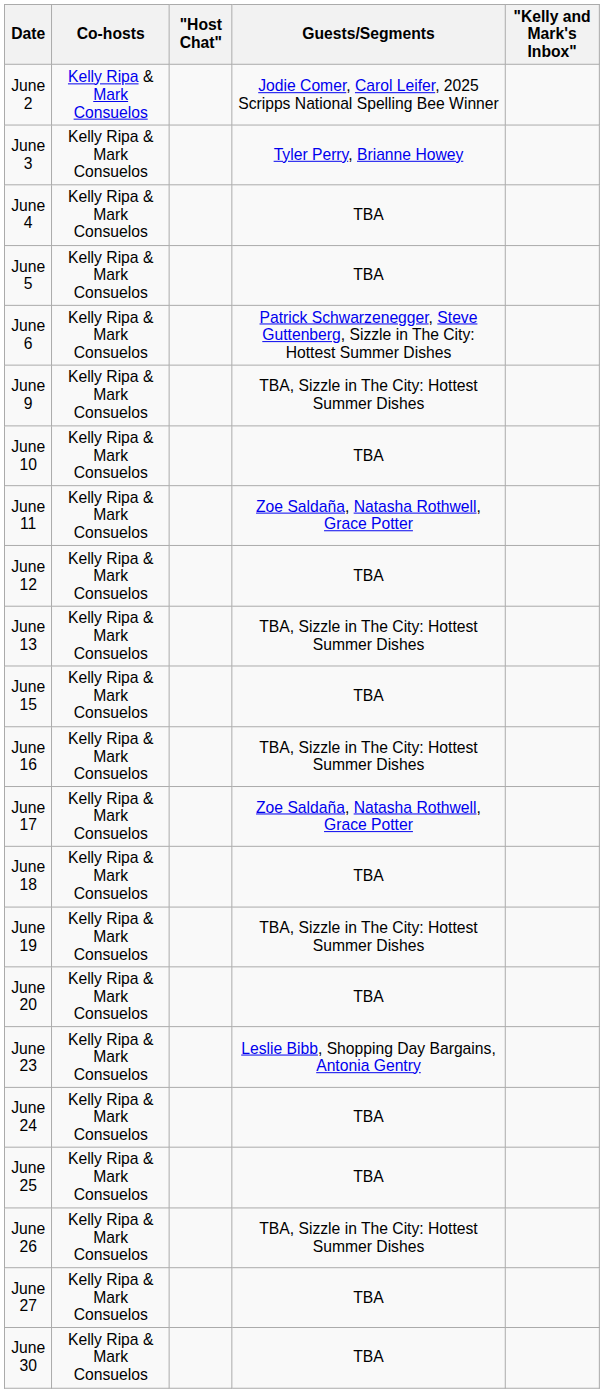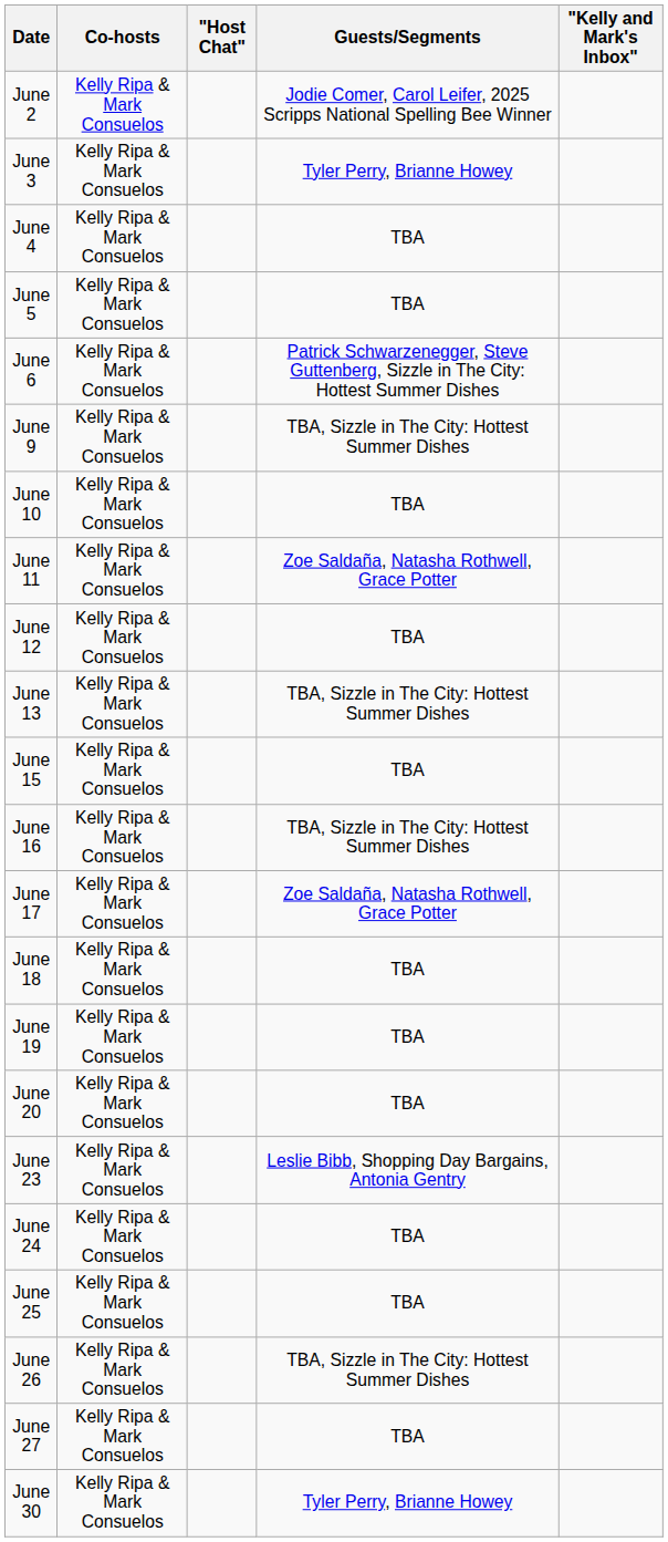 <table class="wikitable sortable" style="text-align:center;">
 <tr>
 <th>Date</th>
 <th>Co-hosts</th>
 <th>"Host Chat"</th>
 <th>Guests/Segments</th>
 <th>"Kelly and Mark's Inbox"</th>
 </tr>
 <tr>
 <td>June 2</td>
 <td><a href='#'>Kelly Ripa</a> & <a href='#'>Mark Consuelos</a></td>
 <td></td>
 <td><a href='#'>Jodie Comer</a>, <a href='#'>Carol Leifer</a>, 2025 Scripps National Spelling Bee Winner</td>
 <td></td>
 </tr>
 <tr>
 <td>June 3</td>
 <td>Kelly Ripa & Mark Consuelos</td>
 <td></td>
 <td><a href='#'>Tyler Perry</a>, <a href='#'>Brianne Howey</a></td>
 <td></td>
 </tr>
 <tr>
 <td>June 4</td>
 <td>Kelly Ripa & Mark Consuelos</td>
 <td></td>
 <td>TBA</td>
 <td></td>
 </tr>
 <tr>
 <td>June 5</td>
 <td>Kelly Ripa & Mark Consuelos</td>
 <td></td>
 <td>TBA</td>
 <td></td>
 </tr>
 <tr>
 <td>June 6</td>
 <td>Kelly Ripa & Mark Consuelos</td>
 <td></td>
 <td><a href='#'>Patrick Schwarzenegger</a>, <a href='#'>Steve Guttenberg</a>, Sizzle in The City: Hottest Summer Dishes</td>
 <td></td>
 </tr>
 <tr>
 <td>June 9</td>
 <td>Kelly Ripa & Mark Consuelos</td>
 <td></td>
 <td>TBA, Sizzle in The City: Hottest Summer Dishes</td>
 <td></td>
 </tr>
 <tr>
 <td>June 10</td>
 <td>Kelly Ripa & Mark Consuelos</td>
 <td></td>
 <td>TBA</td>
 <td></td>
 </tr>
 <tr>
 <td>June 11</td>
 <td>Kelly Ripa & Mark Consuelos</td>
 <td></td>
 <td><a href='#'>Zoe Saldaña</a>, <a href='#'>Natasha Rothwell</a>, <a href='#'>Grace Potter</a></td>
 <td></td>
 </tr>
 <tr>
 <td>June 12</td>
 <td>Kelly Ripa & Mark Consuelos</td>
 <td></td>
 <td>TBA</td>
 <td></td>
 </tr>
 <tr>
 <td>June 13</td>
 <td>Kelly Ripa & Mark Consuelos</td>
 <td></td>
 <td>TBA, Sizzle in The City: Hottest Summer Dishes</td>
 <td></td>
 </tr>
 <tr>
 <td>June 15</td>
 <td>Kelly Ripa & Mark Consuelos</td>
 <td></td>
 <td>TBA</td>
 <td></td>
 </tr>
 <tr>
 <td>June 16</td>
 <td>Kelly Ripa & Mark Consuelos</td>
 <td></td>
 <td>TBA, Sizzle in The City: Hottest Summer Dishes</td>
 <td></td>
 </tr>
 <tr>
 <td>June 17</td>
 <td>Kelly Ripa & Mark Consuelos</td>
 <td></td>
 <td><a href='#'>Zoe Saldaña</a>, <a href='#'>Natasha Rothwell</a>, <a href='#'>Grace Potter</a></td>
 <td></td>
 </tr>
 <tr>
 <td>June 18</td>
 <td>Kelly Ripa & Mark Consuelos</td>
 <td></td>
 <td>TBA</td>
 <td></td>
 </tr>
 <tr>
 <td>June 19</td>
 <td>Kelly Ripa & Mark Consuelos</td>
 <td></td>
-<td>TBA, Sizzle in The City: Hottest Summer Dishes</td>
+<td>TBA</td>
 <td></td>
 </tr>
 <tr>
 <td>June 20</td>
 <td>Kelly Ripa & Mark Consuelos</td>
 <td></td>
 <td>TBA</td>
 <td></td>
 </tr>
 <tr>
 <td>June 23</td>
 <td>Kelly Ripa & Mark Consuelos</td>
 <td></td>
 <td><a href='#'>Leslie Bibb</a>, Shopping Day Bargains, <a href='#'>Antonia Gentry</a></td>
 <td></td>
 </tr>
 <tr>
 <td>June 24</td>
 <td>Kelly Ripa & Mark Consuelos</td>
 <td></td>
 <td>TBA</td>
 <td></td>
 </tr>
 <tr>
 <td>June 25</td>
 <td>Kelly Ripa & Mark Consuelos</td>
 <td></td>
 <td>TBA</td>
 <td></td>
 </tr>
 <tr>
 <td>June 26</td>
 <td>Kelly Ripa & Mark Consuelos</td>
 <td></td>
 <td>TBA, Sizzle in The City: Hottest Summer Dishes</td>
 <td></td>
 </tr>
 <tr>
 <td>June 27</td>
 <td>Kelly Ripa & Mark Consuelos</td>
 <td></td>
 <td>TBA</td>
 <td></td>
 </tr>
 <tr>
 <td>June 30</td>
 <td>Kelly Ripa & Mark Consuelos</td>
 <td></td>
-<td>TBA</td>
+<td><a href='#'>Tyler Perry</a>, <a href='#'>Brianne Howey</a></td>
 <td></td>
 </tr>
 </table>
